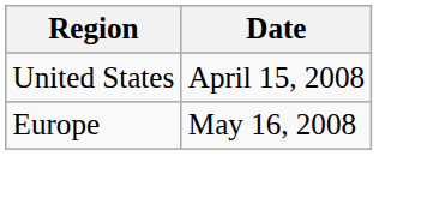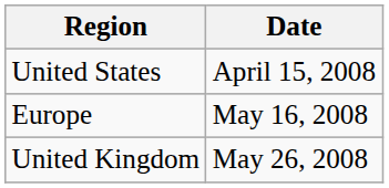 <table class="wikitable">
 <tr>
 <th>Region</th>
 <th>Date</th>
 </tr>
 <tr>
 <td>United States</td>
 <td>April 15, 2008</td>
 </tr>
 <tr>
 <td>Europe</td>
 <td>May 16, 2008</td>
 </tr>
+<tr>
+<td>United Kingdom</td>
+<td>May 26, 2008</td>
+</tr>
 </table>
